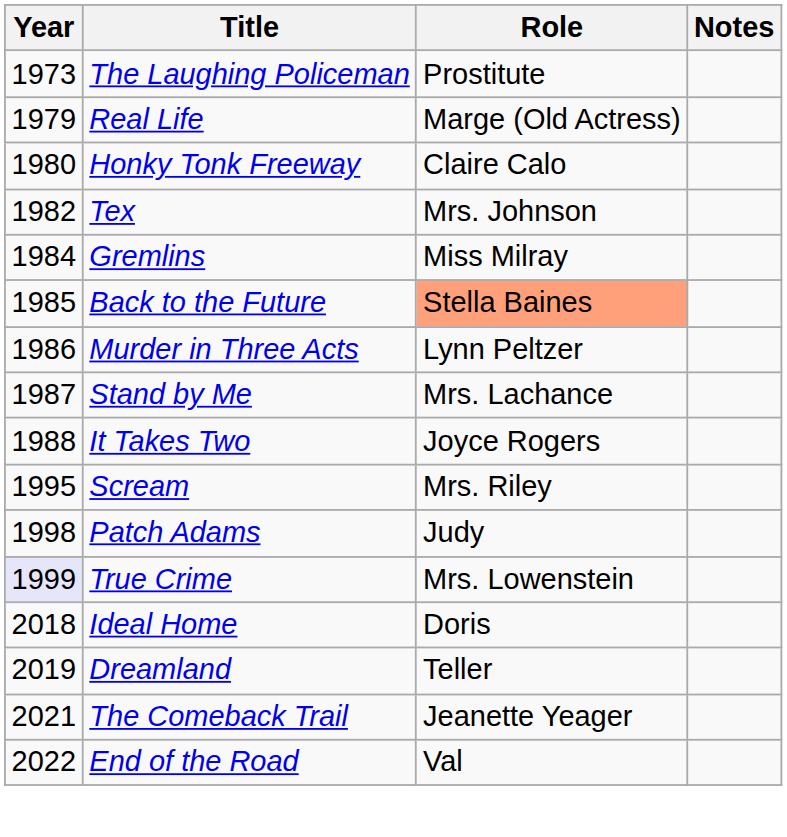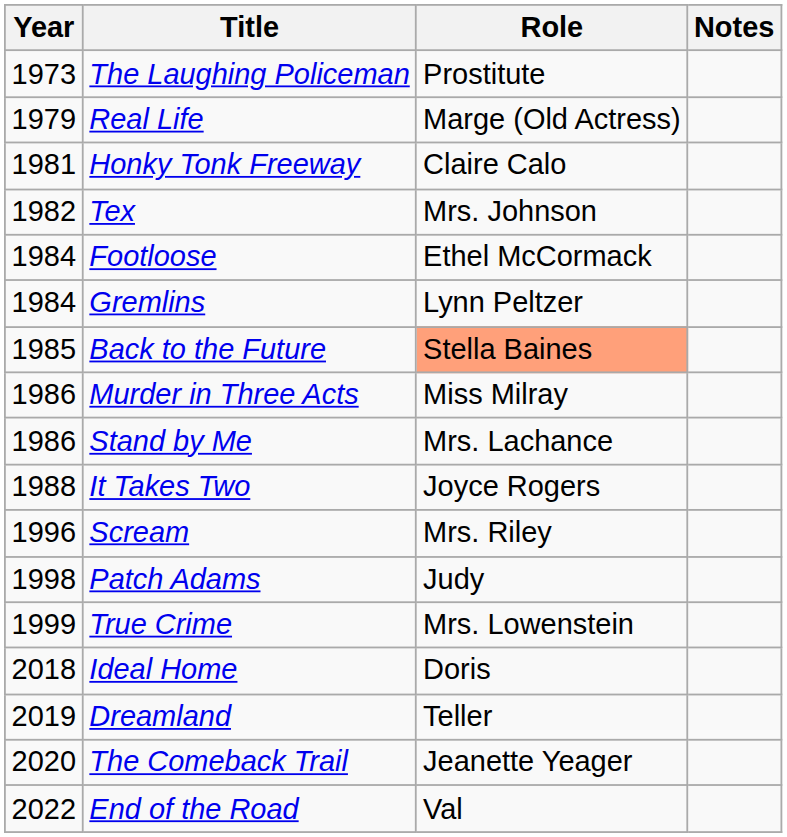 <table class="wikitable">
 <tr>
 <th>Year</th>
 <th>Title</th>
 <th>Role</th>
 <th>Notes</th>
 </tr>
 <tr>
 <td>1973</td>
 <td><em><a href='#'>The Laughing Policeman</a></em></td>
 <td>Prostitute</td>
 <td></td>
 </tr>
 <tr>
 <td>1979</td>
 <td><em><a href='#'>Real Life</a></em></td>
 <td>Marge (Old Actress)</td>
 <td></td>
 </tr>
 <tr>
-<td>1980</td>
+<td>1981</td>
 <td><em><a href='#'>Honky Tonk Freeway</a></em></td>
 <td>Claire Calo</td>
 <td></td>
 </tr>
 <tr>
 <td>1982</td>
 <td><em><a href='#'>Tex</a></em></td>
 <td>Mrs. Johnson</td>
 <td></td>
 </tr>
 <tr>
 <td>1984</td>
+<td><em><a href='#'>Footloose</a></em></td>
+<td>Ethel McCormack</td>
+<td></td>
+</tr>
+<tr>
+<td>1984</td>
 <td><em><a href='#'>Gremlins</a></em></td>
-<td>Miss Milray</td>
+<td>Lynn Peltzer</td>
 <td></td>
 </tr>
 <tr>
 <td>1985</td>
 <td><em><a href='#'>Back to the Future</a></em></td>
 <td style="background: lightsalmon;">Stella Baines</td>
 <td></td>
 </tr>
 <tr>
 <td>1986</td>
 <td><em><a href='#'>Murder in Three Acts</a></em></td>
-<td>Lynn Peltzer</td>
+<td>Miss Milray</td>
 <td></td>
 </tr>
 <tr>
-<td>1987</td>
+<td>1986</td>
 <td><em><a href='#'>Stand by Me</a></em></td>
 <td>Mrs. Lachance</td>
 <td></td>
 </tr>
 <tr>
 <td>1988</td>
 <td><em><a href='#'>It Takes Two</a></em></td>
 <td>Joyce Rogers</td>
 <td></td>
 </tr>
 <tr>
-<td>1995</td>
+<td>1996</td>
 <td><em><a href='#'>Scream</a></em></td>
 <td>Mrs. Riley</td>
 <td></td>
 </tr>
 <tr>
 <td>1998</td>
 <td><em><a href='#'>Patch Adams</a></em></td>
 <td>Judy</td>
 <td></td>
 </tr>
 <tr>
-<td style="background: lavender;">1999</td>
+<td>1999</td>
 <td><em><a href='#'>True Crime</a></em></td>
 <td>Mrs. Lowenstein</td>
 <td></td>
 </tr>
 <tr>
 <td>2018</td>
 <td><em><a href='#'>Ideal Home</a></em></td>
 <td>Doris</td>
 <td></td>
 </tr>
 <tr>
 <td>2019</td>
 <td><em><a href='#'>Dreamland</a></em></td>
 <td>Teller</td>
 <td></td>
 </tr>
 <tr>
-<td>2021</td>
+<td>2020</td>
 <td><em><a href='#'>The Comeback Trail</a></em></td>
 <td>Jeanette Yeager</td>
 <td></td>
 </tr>
 <tr>
 <td>2022</td>
 <td><em><a href='#'>End of the Road</a></em></td>
 <td>Val</td>
 <td></td>
 </tr>
 </table>
